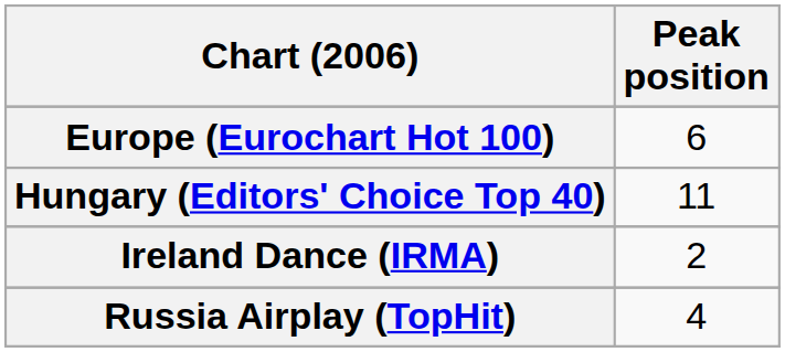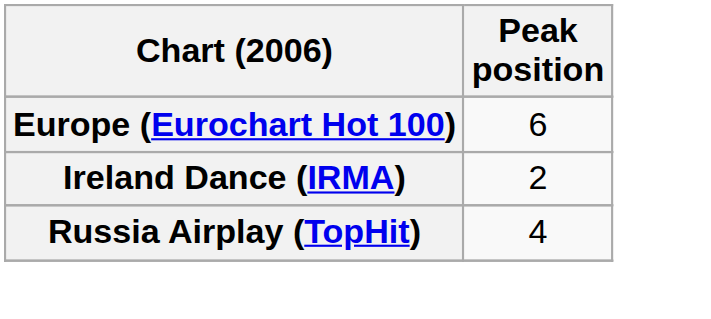 <table class="wikitable sortable plainrowheaders" style="text-align:center">
 <tr>
 <th scope="col">Chart (2006)</th>
 <th scope="col">Peak<br>position</th>
 </tr>
 <tr>
 </tr>
 <tr>
 </tr>
 <tr>
 </tr>
 <tr>
 </tr>
 <tr>
 </tr>
 <tr>
 </tr>
 <tr>
 </tr>
 <tr>
 <th scope="row">Europe (<a href='#'>Eurochart Hot 100</a>)</th>
 <td>6</td>
 </tr>
 <tr>
 </tr>
 <tr>
 </tr>
 <tr>
 </tr>
 <tr>
-<th scope="row">Hungary (<a href='#'>Editors' Choice Top 40</a>)</th>
-<td>11</td>
-</tr>
-<tr>
 </tr>
 <tr>
 <th scope="row">Ireland Dance (<a href='#'>IRMA</a>)</th>
 <td>2</td>
 </tr>
 <tr>
 </tr>
 <tr>
 </tr>
 <tr>
 </tr>
 <tr>
 <th scope="row">Russia Airplay (<a href='#'>TopHit</a>)</th>
 <td>4</td>
 </tr>
 <tr>
 </tr>
 <tr>
 </tr>
 <tr>
 </tr>
 <tr>
 </tr>
 </table>
